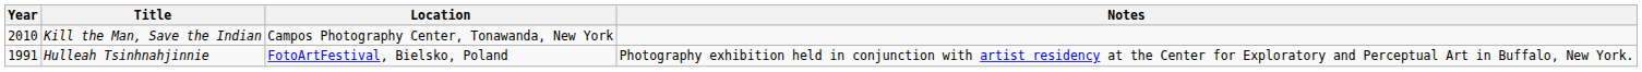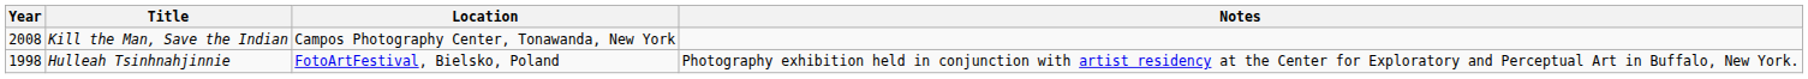 <table class="wikitable">
 <tr>
 <th>Year</th>
 <th>Title</th>
 <th>Location</th>
 <th>Notes</th>
 </tr>
 <tr>
-<td>2010</td>
+<td>2008</td>
 <td><em>Kill the Man, Save the Indian</em></td>
 <td>Campos Photography Center, Tonawanda, New York</td>
 <td></td>
 </tr>
 <tr>
-<td>1991</td>
+<td>1998</td>
 <td><em>Hulleah Tsinhnahjinnie</em></td>
 <td><a href='#'>FotoArtFestival</a>, Bielsko, Poland</td>
 <td>Photography exhibition held in conjunction with <a href='#'>artist residency</a> at the Center for Exploratory and Perceptual Art in Buffalo, New York.</td>
 </tr>
 </table>
